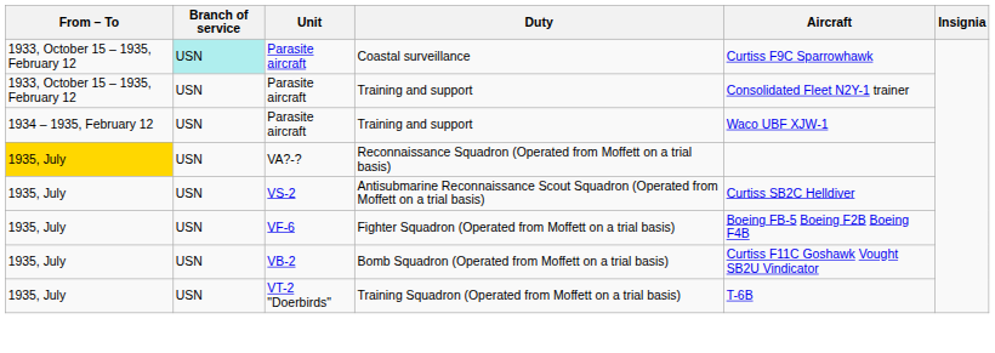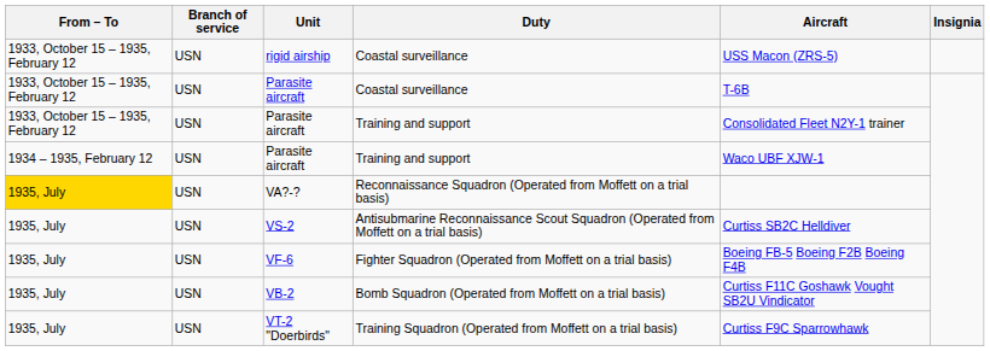 <table class="wikitable sortable">
 <tr>
 <th>From – To</th>
 <th>Branch of service</th>
 <th>Unit</th>
 <th>Duty</th>
 <th>Aircraft</th>
 <th>Insignia</th>
 </tr>
 <tr>
 <td>1933, October 15 – 1935, February 12</td>
-<td style="background: paleturquoise;">USN</td>
+<td>USN</td>
+<td><a href='#'>rigid airship</a></td>
+<td>Coastal surveillance</td>
+<td><a href='#'>USS Macon (ZRS-5)</a></td>
+<td></td>
+</tr>
+<tr>
+<td>1933, October 15 – 1935, February 12</td>
+<td>USN</td>
 <td><a href='#'>Parasite aircraft</a></td>
 <td>Coastal surveillance</td>
-<td><a href='#'>Curtiss F9C Sparrowhawk</a></td>
+<td><a href='#'>T-6B</a></td>
 </tr>
 <tr>
 <td>1933, October 15 – 1935, February 12</td>
 <td>USN</td>
 <td>Parasite aircraft</td>
 <td>Training and support</td>
 <td><a href='#'>Consolidated Fleet N2Y-1</a> trainer</td>
 </tr>
 <tr>
 <td>1934 – 1935, February 12</td>
 <td>USN</td>
 <td>Parasite aircraft</td>
 <td>Training and support</td>
 <td><a href='#'>Waco UBF XJW-1</a></td>
 </tr>
 <tr>
 <td style="background: gold;">1935, July</td>
 <td>USN</td>
 <td>VA?-?</td>
 <td>Reconnaissance Squadron (Operated from Moffett on a trial basis)</td>
 <td></td>
 </tr>
 <tr>
 <td>1935, July</td>
 <td>USN</td>
 <td><a href='#'>VS-2</a></td>
 <td>Antisubmarine Reconnaissance Scout Squadron (Operated from Moffett on a trial basis)</td>
 <td><a href='#'>Curtiss SB2C Helldiver</a></td>
 </tr>
 <tr>
 <td>1935, July</td>
 <td>USN</td>
 <td><a href='#'>VF-6</a></td>
 <td>Fighter Squadron (Operated from Moffett on a trial basis)</td>
 <td><a href='#'>Boeing FB-5</a> <a href='#'>Boeing F2B</a> <a href='#'>Boeing F4B</a></td>
 </tr>
 <tr>
 <td>1935, July</td>
 <td>USN</td>
 <td><a href='#'>VB-2</a></td>
 <td>Bomb Squadron (Operated from Moffett on a trial basis)</td>
 <td><a href='#'>Curtiss F11C Goshawk</a>  <a href='#'>Vought SB2U Vindicator</a></td>
 </tr>
 <tr>
 <td>1935, July</td>
 <td>USN</td>
 <td><a href='#'>VT-2</a> "Doerbirds"</td>
 <td>Training Squadron (Operated from Moffett on a trial basis)</td>
-<td><a href='#'>T-6B</a></td>
+<td><a href='#'>Curtiss F9C Sparrowhawk</a></td>
 </tr>
 </table>
